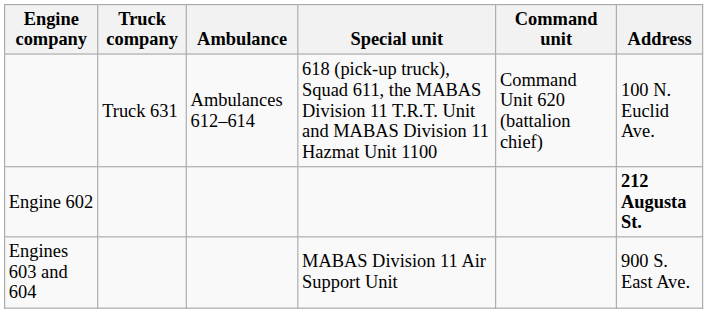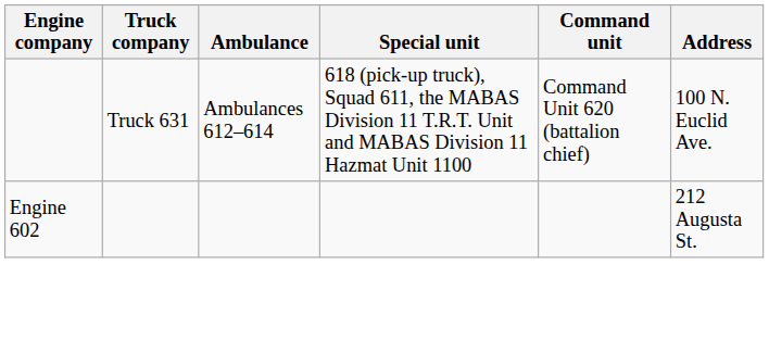 <table class=wikitable>
 <tr valign=bottom>
 <th>Engine company</th>
 <th>Truck company</th>
 <th>Ambulance</th>
 <th>Special unit</th>
 <th>Command unit</th>
 <th>Address</th>
 </tr>
 <tr>
 <td></td>
 <td>Truck 631</td>
 <td>Ambulances 612–614</td>
 <td>618 (pick-up truck), Squad 611, the MABAS Division 11 T.R.T. Unit and MABAS Division 11 Hazmat Unit 1100</td>
 <td>Command Unit 620 (battalion chief)</td>
 <td>100 N. Euclid Ave.</td>
 </tr>
 <tr>
 <td>Engine 602</td>
 <td></td>
 <td></td>
 <td></td>
 <td></td>
-<td><strong>212 Augusta St.</strong></td>
-</tr>
-<tr>
-<td>Engines 603 and 604</td>
-<td></td>
-<td></td>
-<td>MABAS Division 11 Air Support Unit</td>
-<td></td>
-<td>900 S. East Ave.</td>
+<td>212 Augusta St.</td>
 </tr>
 </table>
